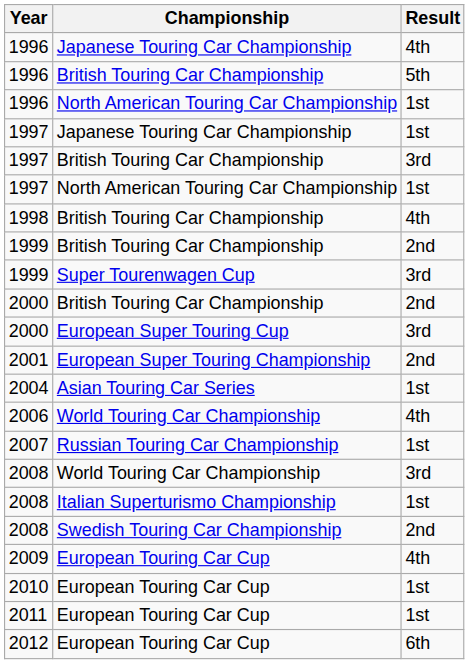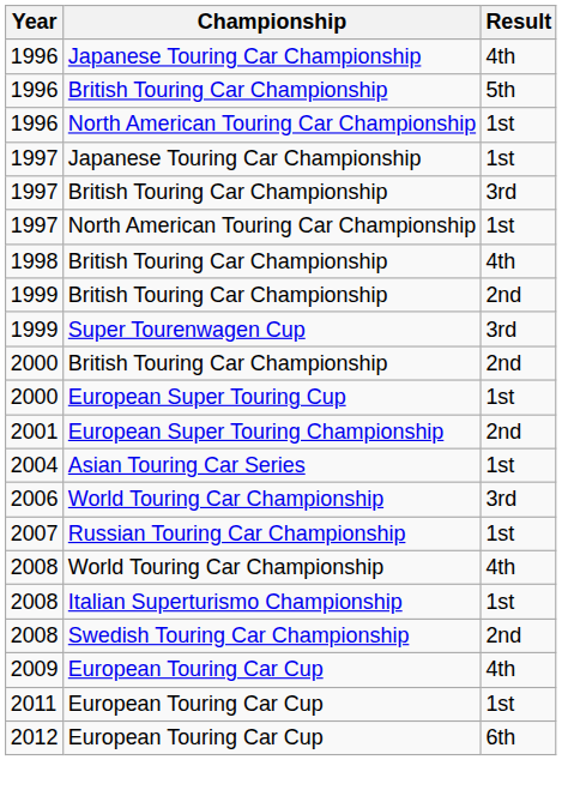 <table class="wikitable sortable">
 <tr>
 <th>Year</th>
 <th>Championship</th>
 <th>Result</th>
 </tr>
 <tr>
 <td>1996</td>
 <td><a href='#'>Japanese Touring Car Championship</a></td>
 <td>4th</td>
 </tr>
 <tr>
 <td>1996</td>
 <td><a href='#'>British Touring Car Championship</a></td>
 <td>5th</td>
 </tr>
 <tr>
 <td>1996</td>
 <td><a href='#'>North American Touring Car Championship</a></td>
 <td>1st</td>
 </tr>
 <tr>
 <td>1997</td>
 <td>Japanese Touring Car Championship</td>
 <td>1st</td>
 </tr>
 <tr>
 <td>1997</td>
 <td>British Touring Car Championship</td>
 <td>3rd</td>
 </tr>
 <tr>
 <td>1997</td>
 <td>North American Touring Car Championship</td>
 <td>1st</td>
 </tr>
 <tr>
 <td>1998</td>
 <td>British Touring Car Championship</td>
 <td>4th</td>
 </tr>
 <tr>
 <td>1999</td>
 <td>British Touring Car Championship</td>
 <td>2nd</td>
 </tr>
 <tr>
 <td>1999</td>
 <td><a href='#'>Super Tourenwagen Cup</a></td>
 <td>3rd</td>
 </tr>
 <tr>
 <td>2000</td>
 <td>British Touring Car Championship</td>
 <td>2nd</td>
 </tr>
 <tr>
 <td>2000</td>
 <td><a href='#'>European Super Touring Cup</a></td>
-<td>3rd</td>
+<td>1st</td>
 </tr>
 <tr>
 <td>2001</td>
 <td><a href='#'>European Super Touring Championship</a></td>
 <td>2nd</td>
 </tr>
 <tr>
 <td>2004</td>
 <td><a href='#'>Asian Touring Car Series</a></td>
 <td>1st</td>
 </tr>
 <tr>
 <td>2006</td>
 <td><a href='#'>World Touring Car Championship</a></td>
-<td>4th</td>
+<td>3rd</td>
 </tr>
 <tr>
 <td>2007</td>
 <td><a href='#'>Russian Touring Car Championship</a></td>
 <td>1st</td>
 </tr>
 <tr>
 <td>2008</td>
 <td>World Touring Car Championship</td>
-<td>3rd</td>
+<td>4th</td>
 </tr>
 <tr>
 <td>2008</td>
 <td><a href='#'>Italian Superturismo Championship</a></td>
 <td>1st</td>
 </tr>
 <tr>
 <td>2008</td>
 <td><a href='#'>Swedish Touring Car Championship</a></td>
 <td>2nd</td>
 </tr>
 <tr>
 <td>2009</td>
 <td><a href='#'>European Touring Car Cup</a></td>
 <td>4th</td>
 </tr>
 <tr>
-<td>2010</td>
-<td>European Touring Car Cup</td>
-<td>1st</td>
-</tr>
-<tr>
 <td>2011</td>
 <td>European Touring Car Cup</td>
 <td>1st</td>
 </tr>
 <tr>
 <td>2012</td>
 <td>European Touring Car Cup</td>
 <td>6th</td>
 </tr>
 </table>
